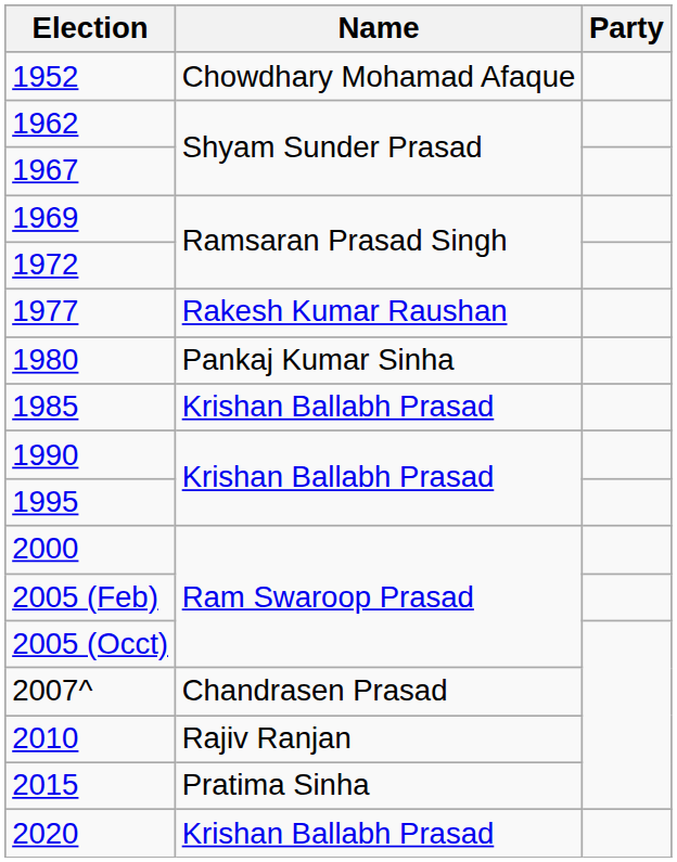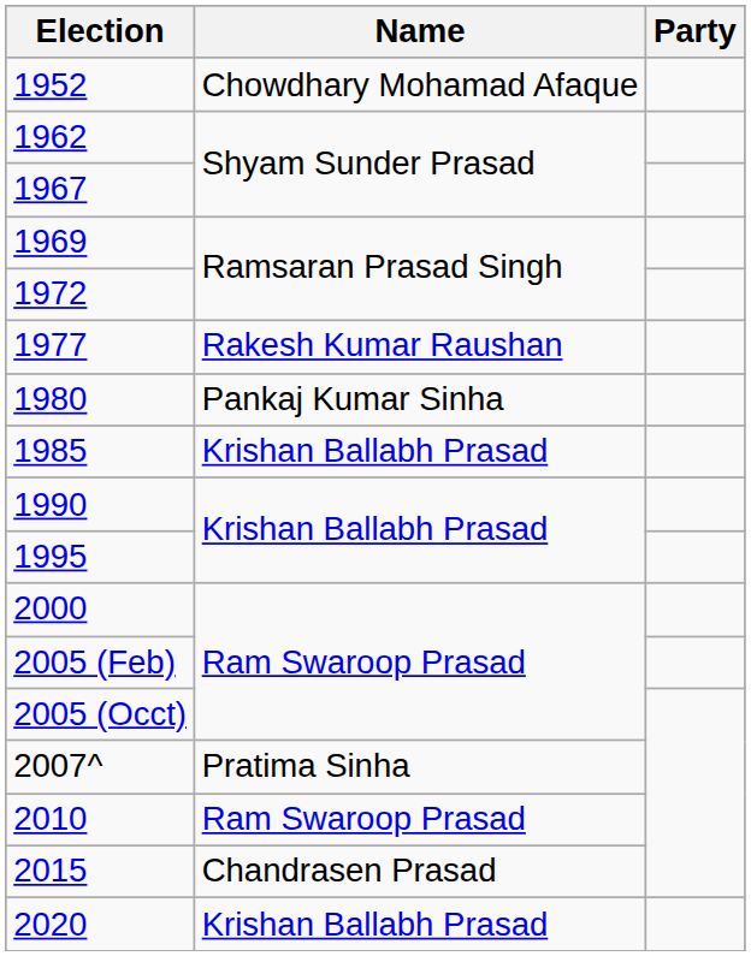 <table class="wikitable sortable">
 <tr>
 <th>Election</th>
 <th>Name</th>
 <th colspan="2">Party</th>
 </tr>
 <tr>
 <td><a href='#'>1952</a></td>
 <td>Chowdhary Mohamad Afaque</td>
 <td></td>
 </tr>
 <tr>
 <td><a href='#'>1962</a></td>
 <td rowspan="2">Shyam Sunder Prasad</td>
 <td></td>
 </tr>
 <tr>
 <td><a href='#'>1967</a></td>
 <td></td>
 </tr>
 <tr>
 <td><a href='#'>1969</a></td>
 <td rowspan="2">Ramsaran Prasad Singh</td>
 <td></td>
 </tr>
 <tr>
 <td><a href='#'>1972</a></td>
 <td></td>
 </tr>
 <tr>
 <td><a href='#'>1977</a></td>
 <td><a href='#'>Rakesh Kumar Raushan</a></td>
 <td></td>
 </tr>
 <tr>
 <td><a href='#'>1980</a></td>
 <td>Pankaj Kumar Sinha</td>
 <td></td>
 </tr>
 <tr>
 <td><a href='#'>1985</a></td>
 <td><a href='#'>Krishan Ballabh Prasad</a></td>
 <td></td>
 </tr>
 <tr>
 <td><a href='#'>1990</a></td>
 <td rowspan="2"><a href='#'>Krishan Ballabh Prasad</a></td>
 <td></td>
 </tr>
 <tr>
 <td><a href='#'>1995</a></td>
 </tr>
 <tr>
 <td><a href='#'>2000</a></td>
 <td rowspan="3"><a href='#'>Ram Swaroop Prasad</a></td>
 <td></td>
 </tr>
 <tr>
 <td><a href='#'>2005 (Feb)</a></td>
 <td></td>
 </tr>
 <tr>
 <td><a href='#'>2005 (Occt)</a></td>
 </tr>
 <tr>
 <td>2007^</td>
-<td>Chandrasen Prasad</td>
+<td>Pratima Sinha</td>
 </tr>
 <tr>
 <td><a href='#'>2010</a></td>
-<td>Rajiv Ranjan</td>
+<td><a href='#'>Ram Swaroop Prasad</a></td>
 </tr>
 <tr>
 <td><a href='#'>2015</a></td>
-<td>Pratima Sinha</td>
+<td>Chandrasen Prasad</td>
 </tr>
 <tr>
 <td><a href='#'>2020</a></td>
 <td><a href='#'>Krishan Ballabh Prasad</a></td>
 <td></td>
 </tr>
 </table>
